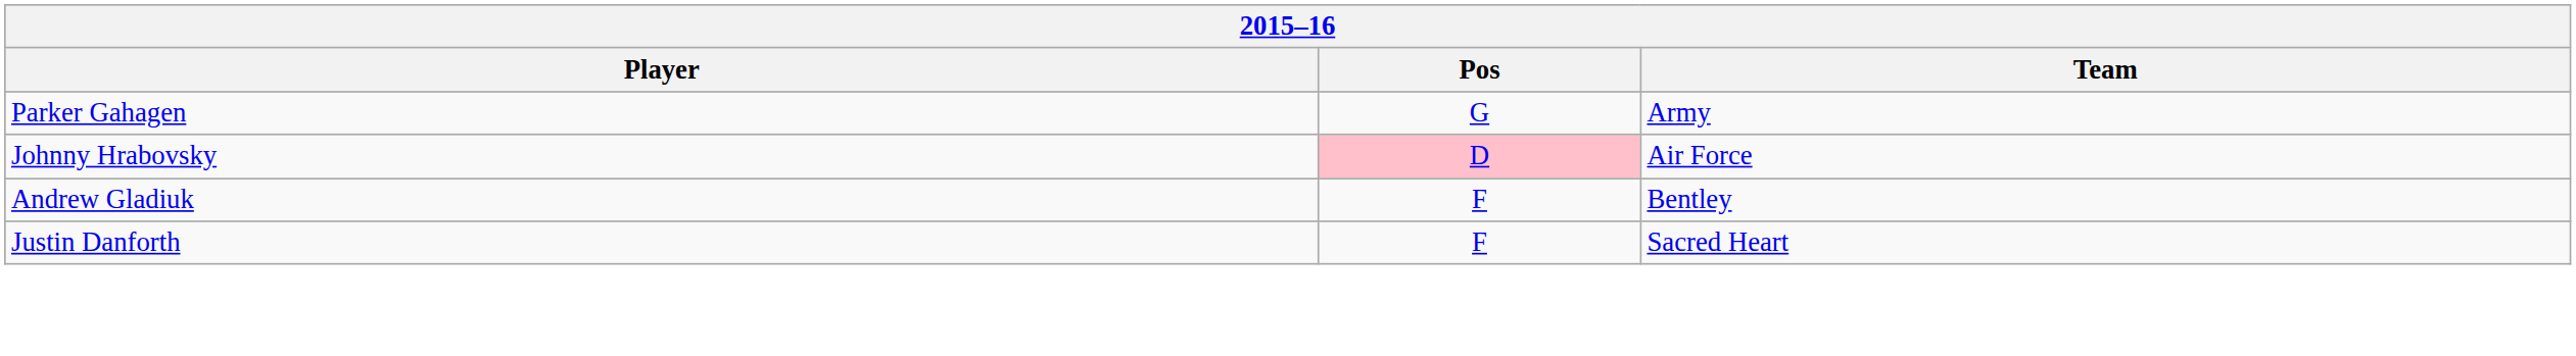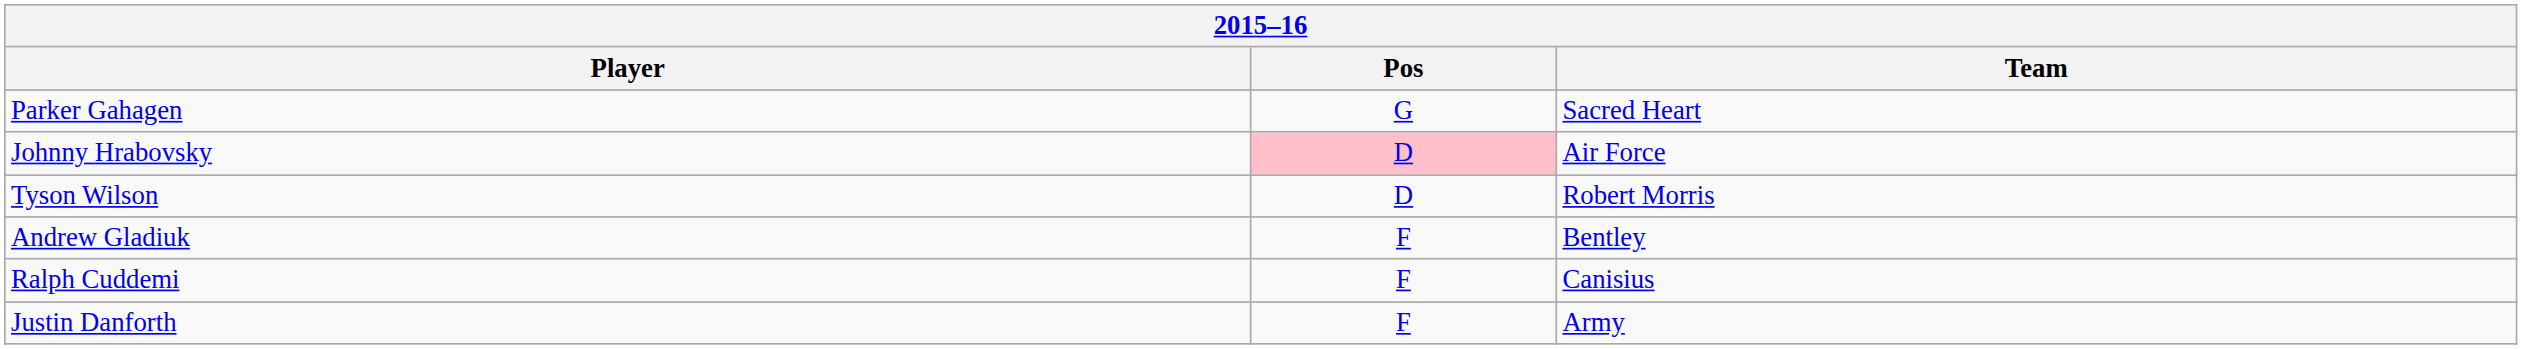 <table class="wikitable" width=95%>
 <tr>
 <th colspan=3><a href='#'>2015–16</a></th>
 </tr>
 <tr>
 <th>Player</th>
 <th>Pos</th>
 <th>Team</th>
 </tr>
 <tr>
 <td><a href='#'>Parker Gahagen</a></td>
 <td style="text-align:center;"><a href='#'>G</a></td>
-<td><a href='#'>Army</a></td>
+<td><a href='#'>Sacred Heart</a></td>
 </tr>
 <tr>
 <td><a href='#'>Johnny Hrabovsky</a></td>
 <td style="background: pink; text-align:center;"><a href='#'>D</a></td>
 <td><a href='#'>Air Force</a></td>
 </tr>
 <tr>
+<td><a href='#'>Tyson Wilson</a></td>
+<td style="text-align:center;"><a href='#'>D</a></td>
+<td><a href='#'>Robert Morris</a></td>
+</tr>
+<tr>
 <td><a href='#'>Andrew Gladiuk</a></td>
 <td style="text-align:center;"><a href='#'>F</a></td>
 <td><a href='#'>Bentley</a></td>
 </tr>
 <tr>
+<td><a href='#'>Ralph Cuddemi</a></td>
+<td style="text-align:center;"><a href='#'>F</a></td>
+<td><a href='#'>Canisius</a></td>
+</tr>
+<tr>
 <td><a href='#'>Justin Danforth</a></td>
 <td style="text-align:center;"><a href='#'>F</a></td>
-<td><a href='#'>Sacred Heart</a></td>
+<td><a href='#'>Army</a></td>
 </tr>
 </table>
